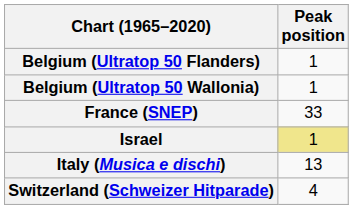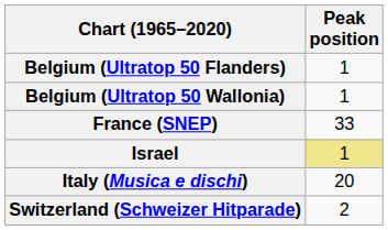 <table class="wikitable plainrowheaders" style="text-align:center">
 <tr>
 <th scope="col">Chart (1965–2020)</th>
 <th scope="col">Peak<br>position</th>
 </tr>
 <tr>
 <th scope="row">Belgium (<a href='#'>Ultratop 50</a> Flanders)</th>
 <td>1</td>
 </tr>
 <tr>
 <th scope="row">Belgium (<a href='#'>Ultratop 50</a> Wallonia)</th>
 <td>1</td>
 </tr>
 <tr>
 <th scope="row">France (<a href='#'>SNEP</a>)</th>
 <td>33</td>
 </tr>
 <tr>
 <th scope="row">Israel</th>
 <td style="background: khaki;">1</td>
 </tr>
 <tr>
 <th scope="row">Italy (<em><a href='#'>Musica e dischi</a></em>)</th>
-<td>13</td>
+<td>20</td>
 </tr>
 <tr>
 <th scope="row">Switzerland (<a href='#'>Schweizer Hitparade</a>)</th>
-<td>4</td>
+<td>2</td>
 </tr>
 </table>
